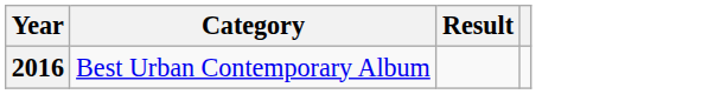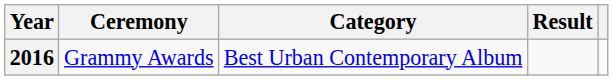 <table class="wikitable plainrowheaders" style="border:none; margin:0;">
 <tr>
 <th scope="col">Year</th>
+<th scope="col">Ceremony</th>
 <th scope="col">Category</th>
 <th scope="col">Result</th>
 <th scope="col" class="unsortable"></th>
 </tr>
 <tr>
 <th scope="row">2016</th>
+<td><a href='#'>Grammy Awards</a></td>
 <td><a href='#'>Best Urban Contemporary Album</a></td>
 <td></td>
 <td style="text-align:center;"></td>
 </tr>
 </table>
